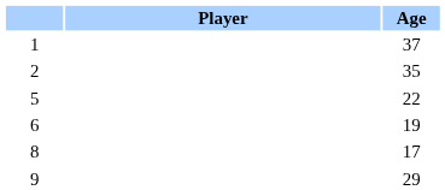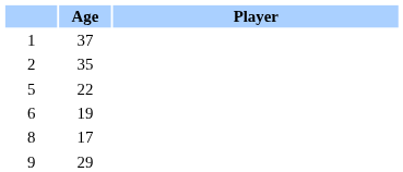 <table class="sortable" border="0" cellspacing="2" cellpadding="2">
 <tr style="background-color:#AAD0FF">
 <th width=8%></th>
+<th width=8%>Age</th>
 <th width=44%>Player</th>
-<th width=8%>Age</th>
 </tr>
 <tr>
 <td style="text-align: center;">1</td>
+<td style="text-align: center;">37</td>
 <td></td>
-<td style="text-align: center;">37</td>
 </tr>
 <tr>
 <td style="text-align: center;">2</td>
+<td style="text-align: center;">35</td>
 <td></td>
-<td style="text-align: center;">35</td>
 </tr>
 <tr>
 <td style="text-align: center;">5</td>
+<td style="text-align: center;">22</td>
 <td></td>
-<td style="text-align: center;">22</td>
 </tr>
 <tr>
 <td style="text-align: center;">6</td>
+<td style="text-align: center;">19</td>
 <td></td>
-<td style="text-align: center;">19</td>
 </tr>
 <tr>
 <td style="text-align: center;">8</td>
+<td style="text-align: center;">17</td>
 <td></td>
-<td style="text-align: center;">17</td>
 </tr>
 <tr>
 <td style="text-align: center;">9</td>
+<td style="text-align: center;">29</td>
 <td></td>
-<td style="text-align: center;">29</td>
 </tr>
 </table>
